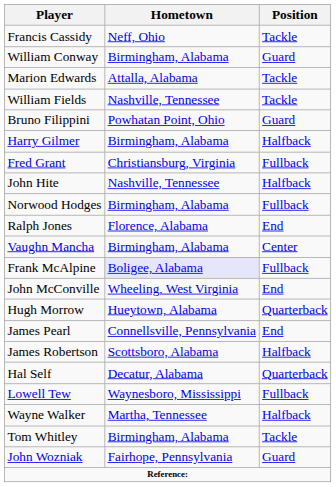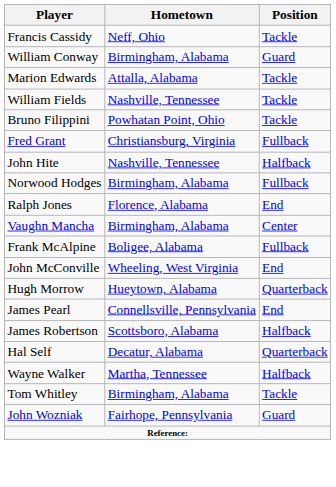 <table class="wikitable" border="1">
 <tr ;>
 <th>Player</th>
 <th>Hometown</th>
 <th>Position</th>
 </tr>
 <tr>
 <td>Francis Cassidy</td>
 <td><a href='#'>Neff, Ohio</a></td>
 <td><a href='#'>Tackle</a></td>
 </tr>
 <tr>
 <td>William Conway</td>
 <td><a href='#'>Birmingham, Alabama</a></td>
 <td><a href='#'>Guard</a></td>
 </tr>
 <tr>
 <td>Marion Edwards</td>
 <td><a href='#'>Attalla, Alabama</a></td>
 <td><a href='#'>Tackle</a></td>
 </tr>
 <tr>
 <td>William Fields</td>
 <td><a href='#'>Nashville, Tennessee</a></td>
 <td><a href='#'>Tackle</a></td>
 </tr>
 <tr>
 <td>Bruno Filippini</td>
 <td><a href='#'>Powhatan Point, Ohio</a></td>
-<td><a href='#'>Guard</a></td>
-</tr>
-<tr>
-<td><a href='#'>Harry Gilmer</a></td>
-<td><a href='#'>Birmingham, Alabama</a></td>
-<td><a href='#'>Halfback</a></td>
+<td><a href='#'>Tackle</a></td>
 </tr>
 <tr>
 <td><a href='#'>Fred Grant</a></td>
 <td><a href='#'>Christiansburg, Virginia</a></td>
 <td><a href='#'>Fullback</a></td>
 </tr>
 <tr>
 <td>John Hite</td>
 <td><a href='#'>Nashville, Tennessee</a></td>
 <td><a href='#'>Halfback</a></td>
 </tr>
 <tr>
 <td>Norwood Hodges</td>
 <td><a href='#'>Birmingham, Alabama</a></td>
 <td><a href='#'>Fullback</a></td>
 </tr>
 <tr>
 <td>Ralph Jones</td>
 <td><a href='#'>Florence, Alabama</a></td>
 <td><a href='#'>End</a></td>
 </tr>
 <tr>
 <td><a href='#'>Vaughn Mancha</a></td>
 <td><a href='#'>Birmingham, Alabama</a></td>
 <td><a href='#'>Center</a></td>
 </tr>
 <tr>
 <td>Frank McAlpine</td>
-<td style="background: lavender;"><a href='#'>Boligee, Alabama</a></td>
+<td><a href='#'>Boligee, Alabama</a></td>
 <td><a href='#'>Fullback</a></td>
 </tr>
 <tr>
 <td>John McConville</td>
 <td><a href='#'>Wheeling, West Virginia</a></td>
 <td><a href='#'>End</a></td>
 </tr>
 <tr>
 <td>Hugh Morrow</td>
 <td><a href='#'>Hueytown, Alabama</a></td>
 <td><a href='#'>Quarterback</a></td>
 </tr>
 <tr>
 <td>James Pearl</td>
 <td><a href='#'>Connellsville, Pennsylvania</a></td>
 <td><a href='#'>End</a></td>
 </tr>
 <tr>
 <td>James Robertson</td>
 <td><a href='#'>Scottsboro, Alabama</a></td>
 <td><a href='#'>Halfback</a></td>
 </tr>
 <tr>
 <td>Hal Self</td>
 <td><a href='#'>Decatur, Alabama</a></td>
 <td><a href='#'>Quarterback</a></td>
 </tr>
 <tr>
-<td><a href='#'>Lowell Tew</a></td>
-<td><a href='#'>Waynesboro, Mississippi</a></td>
-<td><a href='#'>Fullback</a></td>
-</tr>
-<tr>
 <td>Wayne Walker</td>
 <td><a href='#'>Martha, Tennessee</a></td>
 <td><a href='#'>Halfback</a></td>
 </tr>
 <tr>
 <td>Tom Whitley</td>
 <td><a href='#'>Birmingham, Alabama</a></td>
 <td><a href='#'>Tackle</a></td>
 </tr>
 <tr>
 <td><a href='#'>John Wozniak</a></td>
 <td><a href='#'>Fairhope, Pennsylvania</a></td>
 <td><a href='#'>Guard</a></td>
 </tr>
 <tr>
 <td colspan="3" style="font-size: 8pt" align="center"><strong>Reference:</strong></td>
 </tr>
 </table>
